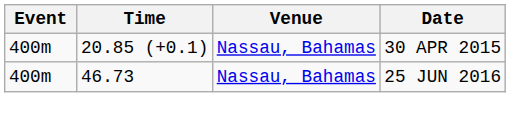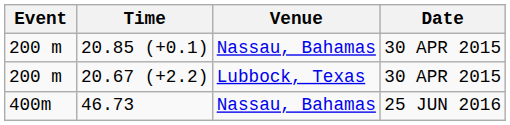 <table class="wikitable">
 <tr>
 <th>Event</th>
 <th>Time</th>
 <th>Venue</th>
 <th>Date</th>
 </tr>
 <tr 200m>
-<td>400m  </td>
+<td>200 m</td>
 <td>20.85 (+0.1)</td>
 <td><a href='#'>Nassau, Bahamas</a></td>
+<td>30 APR 2015</td>
+</tr>
+<tr>
+<td>200 m</td>
+<td>20.67 (+2.2)</td>
+<td><a href='#'>Lubbock, Texas</a></td>
 <td>30 APR 2015</td>
 </tr>
 <tr>
 <td>400m  </td>
 <td>46.73</td>
 <td><a href='#'>Nassau, Bahamas</a></td>
 <td>25 JUN 2016</td>
 </tr>
 </table>
